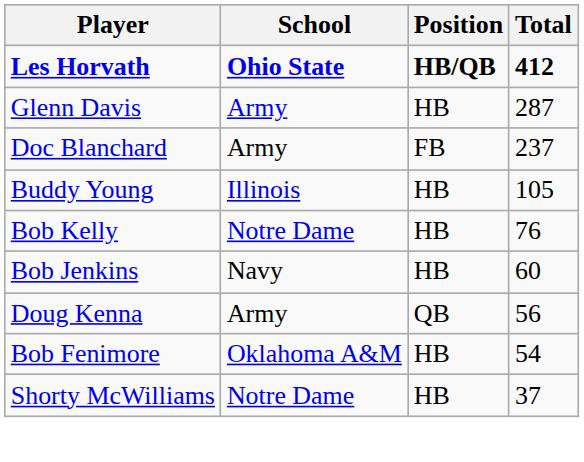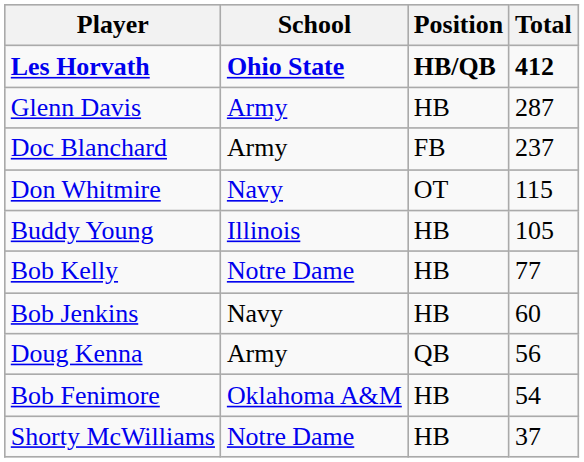 <table class="wikitable">
 <tr>
 <th>Player</th>
 <th>School</th>
 <th>Position</th>
 <th>Total</th>
 </tr>
 <tr>
 <td><strong><a href='#'>Les Horvath</a></strong></td>
 <td><strong><a href='#'>Ohio State</a></strong></td>
 <td><strong>HB/QB</strong></td>
 <td><strong>412</strong></td>
 </tr>
 <tr>
 <td><a href='#'>Glenn Davis</a></td>
 <td><a href='#'>Army</a></td>
 <td>HB</td>
 <td>287</td>
 </tr>
 <tr>
 <td><a href='#'>Doc Blanchard</a></td>
 <td>Army</td>
 <td>FB</td>
 <td>237</td>
 </tr>
 <tr>
+<td><a href='#'>Don Whitmire</a></td>
+<td><a href='#'>Navy</a></td>
+<td>OT</td>
+<td>115</td>
+</tr>
+<tr>
 <td><a href='#'>Buddy Young</a></td>
 <td><a href='#'>Illinois</a></td>
 <td>HB</td>
 <td>105</td>
 </tr>
 <tr>
 <td><a href='#'>Bob Kelly</a></td>
 <td><a href='#'>Notre Dame</a></td>
 <td>HB</td>
-<td>76</td>
+<td>77</td>
 </tr>
 <tr>
 <td><a href='#'>Bob Jenkins</a></td>
 <td>Navy</td>
 <td>HB</td>
 <td>60</td>
 </tr>
 <tr>
 <td><a href='#'>Doug Kenna</a></td>
 <td>Army</td>
 <td>QB</td>
 <td>56</td>
 </tr>
 <tr>
 <td><a href='#'>Bob Fenimore</a></td>
 <td><a href='#'>Oklahoma A&M</a></td>
 <td>HB</td>
 <td>54</td>
 </tr>
 <tr>
 <td><a href='#'>Shorty McWilliams</a></td>
 <td><a href='#'>Notre Dame</a></td>
 <td>HB</td>
 <td>37</td>
 </tr>
 </table>
